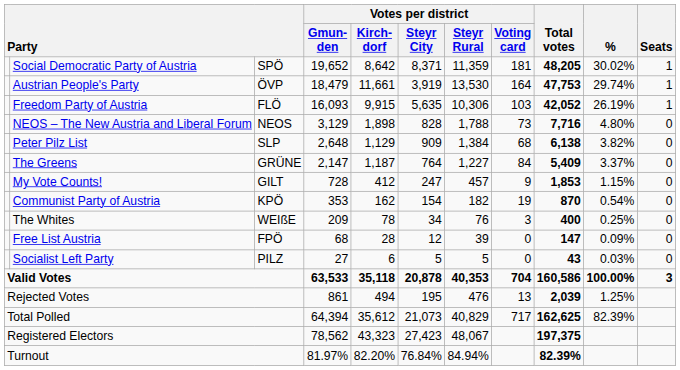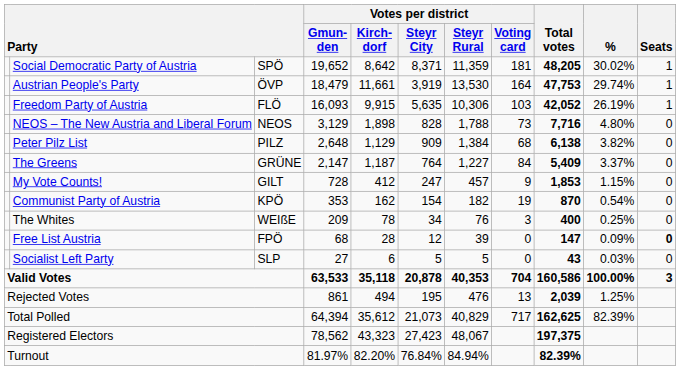 <table class="wikitable" border="1" style="text-align:right;">
 <tr>
 <th style="text-align:left;" valign=bottom rowspan=2 colspan=3>Party</th>
 <th colspan=5>Votes per district</th>
 <th align=center valign=bottom rowspan=2 width="50">Total<br>votes</th>
 <th align=center valign=bottom rowspan=2 width="50">%</th>
 <th align=center valign=bottom rowspan=2>Seats</th>
 </tr>
 <tr>
 <th align=center valign=bottom width="50"><a href='#'>Gmun-<br>den</a></th>
 <th align=center valign=bottom width="50"><a href='#'>Kirch-<br>dorf</a></th>
 <th align=center valign=bottom width="50"><a href='#'>Steyr<br>City</a></th>
 <th align=center valign=bottom width="50"><a href='#'>Steyr<br>Rural</a></th>
 <th align=center valign=bottom width="50"><a href='#'>Voting<br>card</a></th>
 </tr>
 <tr>
 <td></td>
 <td align=left><a href='#'>Social Democratic Party of Austria</a></td>
 <td align=left>SPÖ</td>
 <td>19,652</td>
 <td>8,642</td>
 <td>8,371</td>
 <td>11,359</td>
 <td>181</td>
 <td><strong>48,205</strong></td>
 <td>30.02%</td>
 <td>1</td>
 </tr>
 <tr>
 <td></td>
 <td align=left><a href='#'>Austrian People's Party</a></td>
 <td align=left>ÖVP</td>
 <td>18,479</td>
 <td>11,661</td>
 <td>3,919</td>
 <td>13,530</td>
 <td>164</td>
 <td><strong>47,753</strong></td>
 <td>29.74%</td>
 <td>1</td>
 </tr>
 <tr>
 <td></td>
 <td align=left><a href='#'>Freedom Party of Austria</a></td>
 <td align=left>FLÖ</td>
 <td>16,093</td>
 <td>9,915</td>
 <td>5,635</td>
 <td>10,306</td>
 <td>103</td>
 <td><strong>42,052</strong></td>
 <td>26.19%</td>
 <td>1</td>
 </tr>
 <tr>
 <td></td>
 <td align=left style="white-space: nowrap;"><a href='#'>NEOS – The New Austria and Liberal Forum</a></td>
 <td align=left>NEOS</td>
 <td>3,129</td>
 <td>1,898</td>
 <td>828</td>
 <td>1,788</td>
 <td>73</td>
 <td><strong>7,716</strong></td>
 <td>4.80%</td>
 <td>0</td>
 </tr>
 <tr>
 <td></td>
 <td align=left><a href='#'>Peter Pilz List</a></td>
-<td align=left>SLP</td>
+<td align=left>PILZ</td>
 <td>2,648</td>
 <td>1,129</td>
 <td>909</td>
 <td>1,384</td>
 <td>68</td>
 <td><strong>6,138</strong></td>
 <td>3.82%</td>
 <td>0</td>
 </tr>
 <tr>
 <td></td>
 <td align=left><a href='#'>The Greens</a></td>
 <td align=left>GRÜNE</td>
 <td>2,147</td>
 <td>1,187</td>
 <td>764</td>
 <td>1,227</td>
 <td>84</td>
 <td><strong>5,409</strong></td>
 <td>3.37%</td>
 <td>0</td>
 </tr>
 <tr>
 <td></td>
 <td align=left><a href='#'>My Vote Counts!</a></td>
 <td align=left>GILT</td>
 <td>728</td>
 <td>412</td>
 <td>247</td>
 <td>457</td>
 <td>9</td>
 <td><strong>1,853</strong></td>
 <td>1.15%</td>
 <td>0</td>
 </tr>
 <tr>
 <td></td>
 <td align=left><a href='#'>Communist Party of Austria</a></td>
 <td align=left>KPÖ</td>
 <td>353</td>
 <td>162</td>
 <td>154</td>
 <td>182</td>
 <td>19</td>
 <td><strong>870</strong></td>
 <td>0.54%</td>
 <td>0</td>
 </tr>
 <tr>
 <td></td>
 <td align=left>The Whites</td>
 <td align=left>WEIßE</td>
 <td>209</td>
 <td>78</td>
 <td>34</td>
 <td>76</td>
 <td>3</td>
 <td><strong>400</strong></td>
 <td>0.25%</td>
 <td>0</td>
 </tr>
 <tr>
 <td></td>
 <td align=left><a href='#'>Free List Austria</a></td>
 <td align=left>FPÖ</td>
 <td>68</td>
 <td>28</td>
 <td>12</td>
 <td>39</td>
 <td>0</td>
 <td><strong>147</strong></td>
 <td>0.09%</td>
-<td>0</td>
+<td><strong>0</strong></td>
 </tr>
 <tr>
 <td></td>
 <td align=left><a href='#'>Socialist Left Party</a></td>
-<td align=left>PILZ</td>
+<td align=left>SLP</td>
 <td>27</td>
 <td>6</td>
 <td>5</td>
 <td>5</td>
 <td>0</td>
 <td><strong>43</strong></td>
 <td>0.03%</td>
 <td>0</td>
 </tr>
 <tr style="font-weight:bold">
 <td align=left colspan=3>Valid Votes</td>
 <td>63,533</td>
 <td>35,118</td>
 <td>20,878</td>
 <td>40,353</td>
 <td>704</td>
 <td>160,586</td>
 <td>100.00%</td>
 <td>3</td>
 </tr>
 <tr>
 <td align=left colspan=3>Rejected Votes</td>
 <td>861</td>
 <td>494</td>
 <td>195</td>
 <td>476</td>
 <td>13</td>
 <td><strong>2,039</strong></td>
 <td>1.25%</td>
 <td></td>
 </tr>
 <tr>
 <td align=left colspan=3>Total Polled</td>
 <td>64,394</td>
 <td>35,612</td>
 <td>21,073</td>
 <td>40,829</td>
 <td>717</td>
 <td><strong>162,625</strong></td>
 <td>82.39%</td>
 <td></td>
 </tr>
 <tr>
 <td align=left colspan=3>Registered Electors</td>
 <td>78,562</td>
 <td>43,323</td>
 <td>27,423</td>
 <td>48,067</td>
 <td></td>
 <td><strong>197,375</strong></td>
 <td></td>
 <td></td>
 </tr>
 <tr>
 <td align=left colspan=3>Turnout</td>
 <td>81.97%</td>
 <td>82.20%</td>
 <td>76.84%</td>
 <td>84.94%</td>
 <td></td>
 <td><strong>82.39%</strong></td>
 <td></td>
 <td></td>
 </tr>
 </table>
